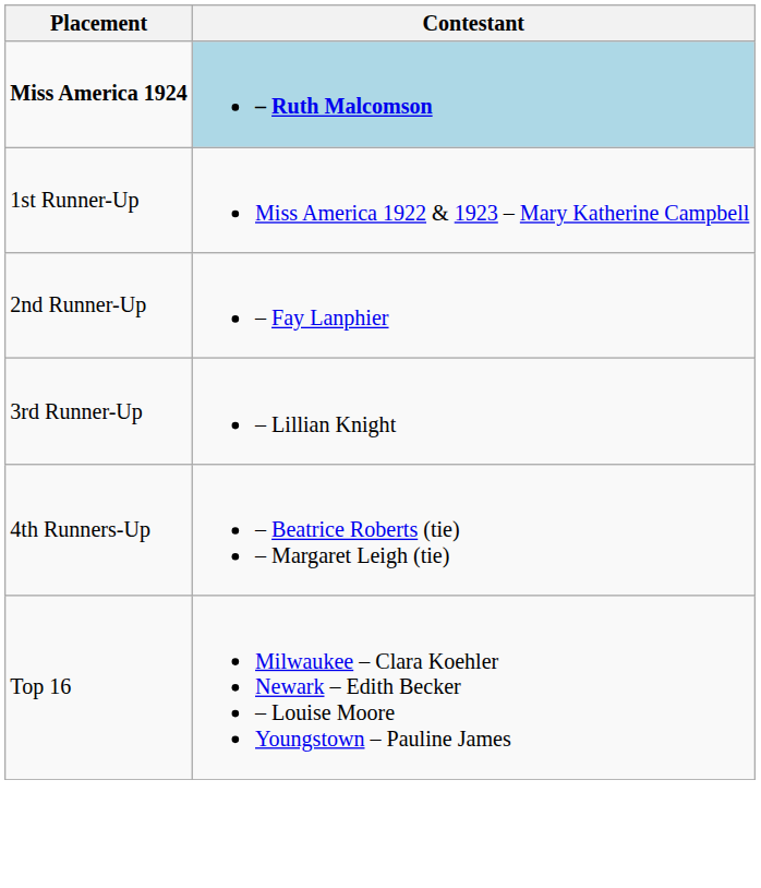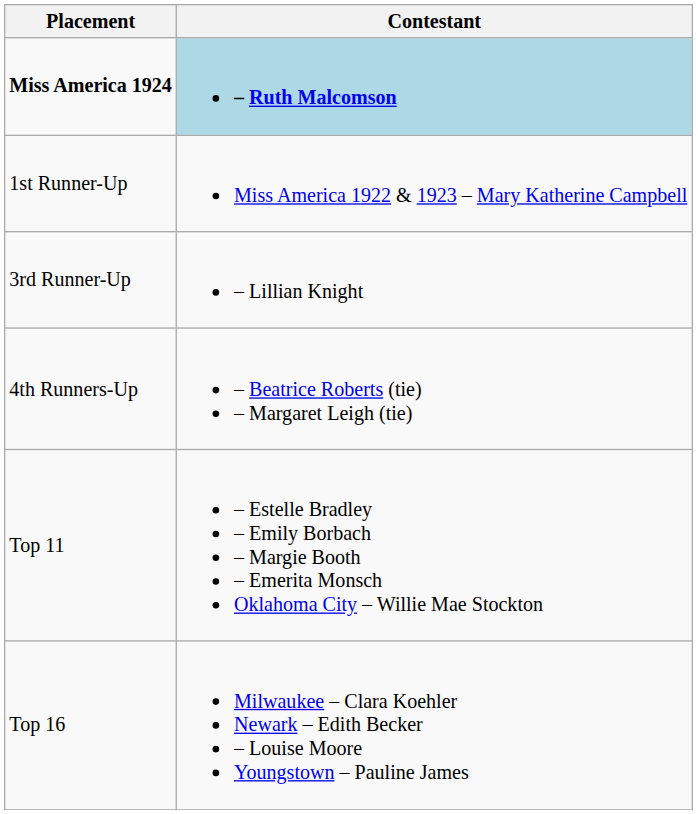 <table class="wikitable sortable" style="font-size: 95%;">
 <tr>
 <th>Placement</th>
 <th>Contestant</th>
 </tr>
 <tr>
 <td><strong>Miss America 1924</strong></td>
 <td style="background: lightblue;"><br><ul><li><strong> – <a href='#'>Ruth Malcomson</a></strong></li></ul></td>
 </tr>
 <tr>
 <td>1st Runner-Up</td>
 <td><br><ul><li> <a href='#'>Miss America 1922</a> & <a href='#'>1923</a> – <a href='#'>Mary Katherine Campbell</a></li></ul></td>
 </tr>
 <tr>
-<td>2nd Runner-Up</td>
-<td><br><ul><li> – <a href='#'>Fay Lanphier</a></li></ul></td>
-</tr>
-<tr>
 <td>3rd Runner-Up</td>
 <td><br><ul><li> – Lillian Knight</li></ul></td>
 </tr>
 <tr>
 <td>4th Runners-Up</td>
 <td><br><ul><li> – <a href='#'>Beatrice Roberts</a> (tie)</li><li> – Margaret Leigh (tie)</li></ul></td>
 </tr>
 <tr>
+<td>Top 11</td>
+<td><br><ul><li> – Estelle Bradley</li><li> – Emily Borbach</li><li> – Margie Booth</li><li> – Emerita Monsch</li><li> <a href='#'>Oklahoma City</a> – Willie Mae Stockton</li></ul></td>
+</tr>
+<tr>
 <td>Top 16</td>
 <td><br><ul><li> <a href='#'>Milwaukee</a> – Clara Koehler</li><li> <a href='#'>Newark</a> – Edith Becker</li><li> – Louise Moore</li><li> <a href='#'>Youngstown</a> – Pauline James</li></ul></td>
 </tr>
 </table>
